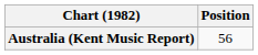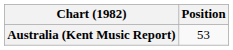 <table class="wikitable plainrowheaders" style="text-align:center">
 <tr>
 <th>Chart (1982)</th>
 <th>Position</th>
 </tr>
 <tr>
 <th scope="row">Australia (Kent Music Report)</th>
-<td>56</td>
+<td>53</td>
 </tr>
 </table>
